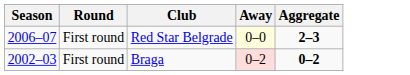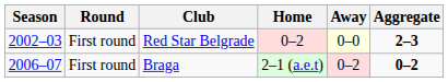 <table class="wikitable">
 <tr>
 <th>Season</th>
 <th>Round</th>
 <th>Club</th>
+<th>Home</th>
 <th>Away</th>
 <th>Aggregate</th>
 </tr>
 <tr>
-<td><a href='#'>2006–07</a></td>
+<td><a href='#'>2002–03</a></td>
 <td>First round</td>
 <td> <a href='#'>Red Star Belgrade</a></td>
+<td style="text-align:center; background:#fdd;">0–2</td>
 <td style="text-align:center; background:#ffd;">0–0</td>
 <td style="text-align:center;"><strong>2–3</strong></td>
 </tr>
 <tr>
-<td><a href='#'>2002–03</a></td>
+<td><a href='#'>2006–07</a></td>
 <td>First round</td>
 <td> <a href='#'>Braga</a></td>
+<td style="text-align:center; background:#dfd;">2–1 (<a href='#'>a.e.t</a>)</td>
 <td style="text-align:center; background:#fdd;">0–2</td>
 <td style="text-align:center;"><strong>0–2</strong></td>
 </tr>
 </table>
